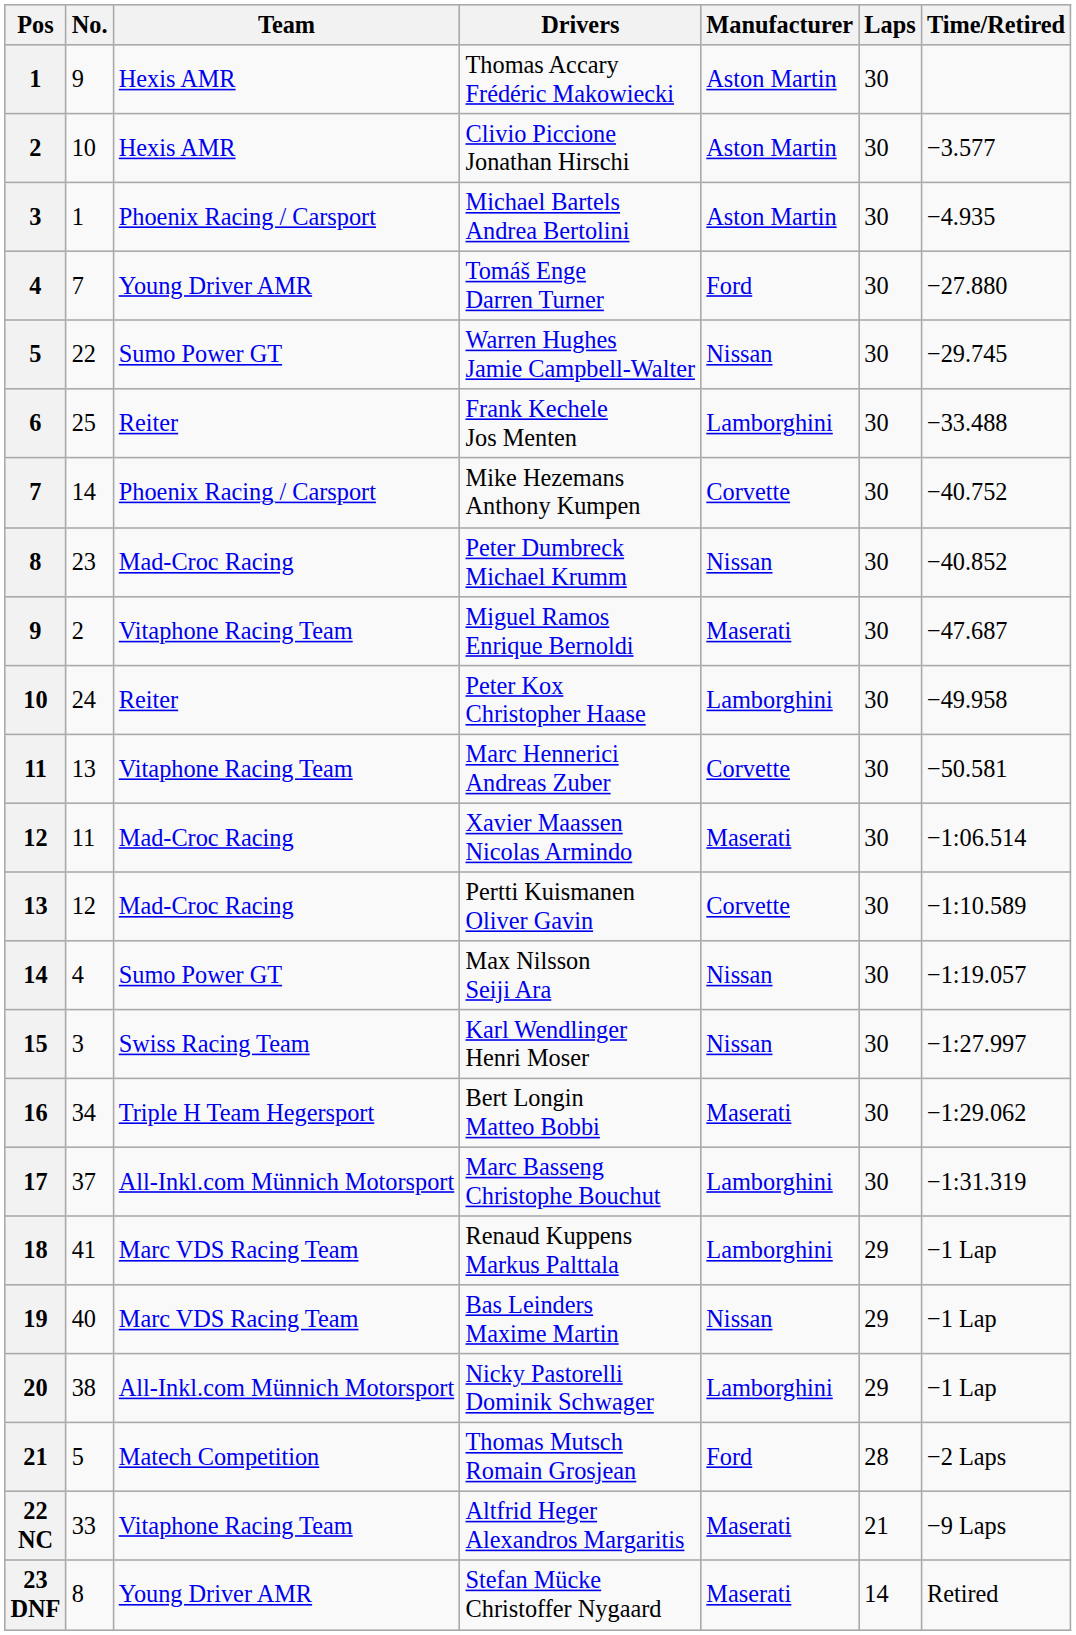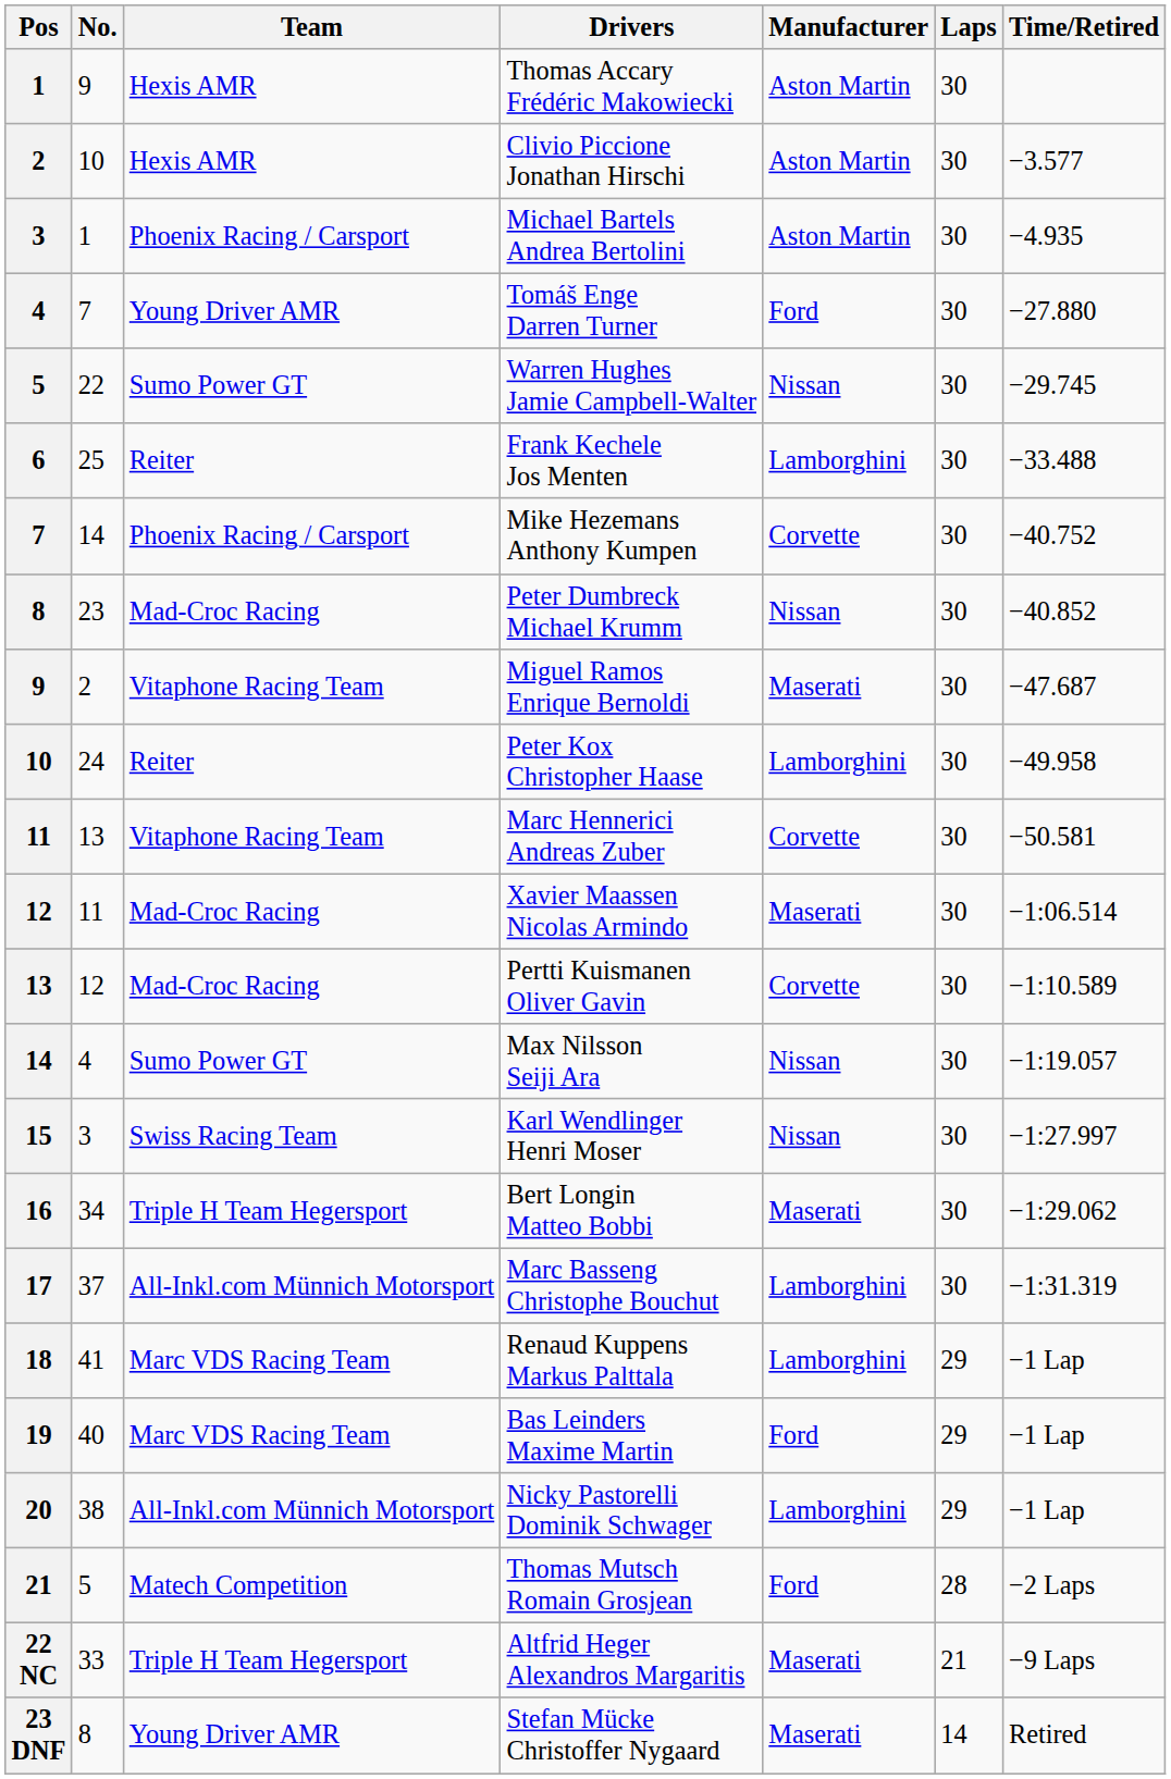 <table class="wikitable" style="font-size: 95%;">
 <tr>
 <th>Pos</th>
 <th>No.</th>
 <th>Team</th>
 <th>Drivers</th>
 <th>Manufacturer</th>
 <th>Laps</th>
 <th>Time/Retired</th>
 </tr>
 <tr>
 <th>1</th>
 <td>9</td>
 <td> <a href='#'>Hexis AMR</a></td>
 <td> Thomas Accary<br> <a href='#'>Frédéric Makowiecki</a></td>
 <td><a href='#'>Aston Martin</a></td>
 <td>30</td>
 <td></td>
 </tr>
 <tr>
 <th>2</th>
 <td>10</td>
 <td> <a href='#'>Hexis AMR</a></td>
 <td> <a href='#'>Clivio Piccione</a><br> Jonathan Hirschi</td>
 <td><a href='#'>Aston Martin</a></td>
 <td>30</td>
 <td>−3.577</td>
 </tr>
 <tr>
 <th>3</th>
 <td>1</td>
 <td> <a href='#'>Phoenix Racing / Carsport</a></td>
 <td> <a href='#'>Michael Bartels</a><br> <a href='#'>Andrea Bertolini</a></td>
 <td><a href='#'>Aston Martin</a></td>
 <td>30</td>
 <td>−4.935</td>
 </tr>
 <tr>
 <th>4</th>
 <td>7</td>
 <td> <a href='#'>Young Driver AMR</a></td>
 <td> <a href='#'>Tomáš Enge</a><br> <a href='#'>Darren Turner</a></td>
 <td><a href='#'>Ford</a></td>
 <td>30</td>
 <td>−27.880</td>
 </tr>
 <tr>
 <th>5</th>
 <td>22</td>
 <td> <a href='#'>Sumo Power GT</a></td>
 <td> <a href='#'>Warren Hughes</a><br> <a href='#'>Jamie Campbell-Walter</a></td>
 <td><a href='#'>Nissan</a></td>
 <td>30</td>
 <td>−29.745</td>
 </tr>
 <tr>
 <th>6</th>
 <td>25</td>
 <td> <a href='#'>Reiter</a></td>
 <td> <a href='#'>Frank Kechele</a><br> Jos Menten</td>
 <td><a href='#'>Lamborghini</a></td>
 <td>30</td>
 <td>−33.488</td>
 </tr>
 <tr>
 <th>7</th>
 <td>14</td>
 <td> <a href='#'>Phoenix Racing / Carsport</a></td>
 <td> Mike Hezemans<br> Anthony Kumpen</td>
 <td><a href='#'>Corvette</a></td>
 <td>30</td>
 <td>−40.752</td>
 </tr>
 <tr>
 <th>8</th>
 <td>23</td>
 <td> <a href='#'>Mad-Croc Racing</a></td>
 <td> <a href='#'>Peter Dumbreck</a><br> <a href='#'>Michael Krumm</a></td>
 <td><a href='#'>Nissan</a></td>
 <td>30</td>
 <td>−40.852</td>
 </tr>
 <tr>
 <th>9</th>
 <td>2</td>
 <td> <a href='#'>Vitaphone Racing Team</a></td>
 <td> <a href='#'>Miguel Ramos</a><br> <a href='#'>Enrique Bernoldi</a></td>
 <td><a href='#'>Maserati</a></td>
 <td>30</td>
 <td>−47.687</td>
 </tr>
 <tr>
 <th>10</th>
 <td>24</td>
 <td> <a href='#'>Reiter</a></td>
 <td> <a href='#'>Peter Kox</a><br> <a href='#'>Christopher Haase</a></td>
 <td><a href='#'>Lamborghini</a></td>
 <td>30</td>
 <td>−49.958</td>
 </tr>
 <tr>
 <th>11</th>
 <td>13</td>
 <td> <a href='#'>Vitaphone Racing Team</a></td>
 <td> <a href='#'>Marc Hennerici</a><br> <a href='#'>Andreas Zuber</a></td>
 <td><a href='#'>Corvette</a></td>
 <td>30</td>
 <td>−50.581</td>
 </tr>
 <tr>
 <th>12</th>
 <td>11</td>
 <td> <a href='#'>Mad-Croc Racing</a></td>
 <td> <a href='#'>Xavier Maassen</a><br> <a href='#'>Nicolas Armindo</a></td>
 <td><a href='#'>Maserati</a></td>
 <td>30</td>
 <td>−1:06.514</td>
 </tr>
 <tr>
 <th>13</th>
 <td>12</td>
 <td> <a href='#'>Mad-Croc Racing</a></td>
 <td> Pertti Kuismanen<br> <a href='#'>Oliver Gavin</a></td>
 <td><a href='#'>Corvette</a></td>
 <td>30</td>
 <td>−1:10.589</td>
 </tr>
 <tr>
 <th>14</th>
 <td>4</td>
 <td> <a href='#'>Sumo Power GT</a></td>
 <td> Max Nilsson<br> <a href='#'>Seiji Ara</a></td>
 <td><a href='#'>Nissan</a></td>
 <td>30</td>
 <td>−1:19.057</td>
 </tr>
 <tr>
 <th>15</th>
 <td>3</td>
 <td> <a href='#'>Swiss Racing Team</a></td>
 <td> <a href='#'>Karl Wendlinger</a><br> Henri Moser</td>
 <td><a href='#'>Nissan</a></td>
 <td>30</td>
 <td>−1:27.997</td>
 </tr>
 <tr>
 <th>16</th>
 <td>34</td>
 <td> <a href='#'>Triple H Team Hegersport</a></td>
 <td> Bert Longin<br> <a href='#'>Matteo Bobbi</a></td>
 <td><a href='#'>Maserati</a></td>
 <td>30</td>
 <td>−1:29.062</td>
 </tr>
 <tr>
 <th>17</th>
 <td>37</td>
 <td> <a href='#'>All-Inkl.com Münnich Motorsport</a></td>
 <td> <a href='#'>Marc Basseng</a><br> <a href='#'>Christophe Bouchut</a></td>
 <td><a href='#'>Lamborghini</a></td>
 <td>30</td>
 <td>−1:31.319</td>
 </tr>
 <tr>
 <th>18</th>
 <td>41</td>
 <td> <a href='#'>Marc VDS Racing Team</a></td>
 <td> Renaud Kuppens<br> <a href='#'>Markus Palttala</a></td>
 <td><a href='#'>Lamborghini</a></td>
 <td>29</td>
 <td>−1 Lap</td>
 </tr>
 <tr>
 <th>19</th>
 <td>40</td>
 <td> <a href='#'>Marc VDS Racing Team</a></td>
 <td> <a href='#'>Bas Leinders</a><br> <a href='#'>Maxime Martin</a></td>
-<td><a href='#'>Nissan</a></td>
+<td><a href='#'>Ford</a></td>
 <td>29</td>
 <td>−1 Lap</td>
 </tr>
 <tr>
 <th>20</th>
 <td>38</td>
 <td> <a href='#'>All-Inkl.com Münnich Motorsport</a></td>
 <td> <a href='#'>Nicky Pastorelli</a><br> <a href='#'>Dominik Schwager</a></td>
 <td><a href='#'>Lamborghini</a></td>
 <td>29</td>
 <td>−1 Lap</td>
 </tr>
 <tr>
 <th>21</th>
 <td>5</td>
 <td> <a href='#'>Matech Competition</a></td>
 <td> <a href='#'>Thomas Mutsch</a><br> <a href='#'>Romain Grosjean</a></td>
 <td><a href='#'>Ford</a></td>
 <td>28</td>
 <td>−2 Laps</td>
 </tr>
 <tr>
 <th>22<br>NC</th>
 <td>33</td>
-<td> <a href='#'>Vitaphone Racing Team</a></td>
+<td> <a href='#'>Triple H Team Hegersport</a></td>
 <td> <a href='#'>Altfrid Heger</a><br> <a href='#'>Alexandros Margaritis</a></td>
 <td><a href='#'>Maserati</a></td>
 <td>21</td>
 <td>−9 Laps</td>
 </tr>
 <tr>
 <th>23<br>DNF</th>
 <td>8</td>
 <td> <a href='#'>Young Driver AMR</a></td>
 <td> <a href='#'>Stefan Mücke</a><br> Christoffer Nygaard</td>
 <td><a href='#'>Maserati</a></td>
 <td>14</td>
 <td>Retired</td>
 </tr>
 <tr>
 </tr>
 </table>
